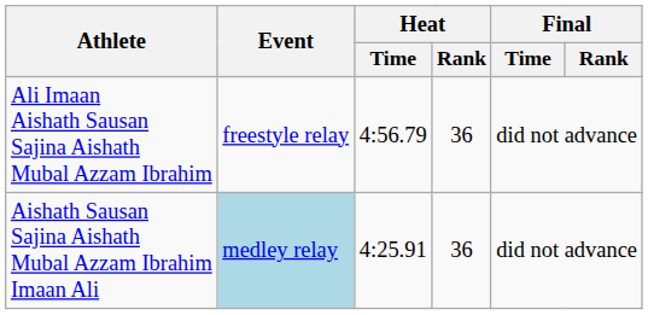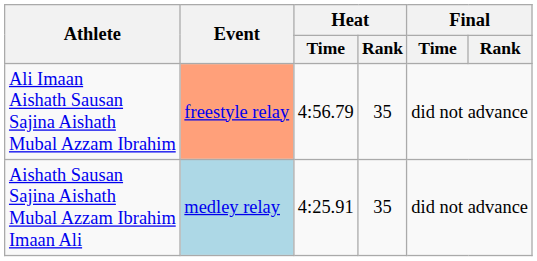 <table class="wikitable" style="text-align:center; font-size:90%">
 <tr>
 <th rowspan=2>Athlete</th>
 <th rowspan=2>Event</th>
 <th colspan=2>Heat</th>
 <th colspan=2>Final</th>
 </tr>
 <tr style="font-size:95%">
 <th>Time</th>
 <th>Rank</th>
 <th>Time</th>
 <th>Rank</th>
 </tr>
 <tr>
 <td align=left><a href='#'>Ali Imaan</a><br><a href='#'>Aishath Sausan</a><br><a href='#'>Sajina Aishath</a><br><a href='#'>Mubal Azzam Ibrahim</a></td>
-<td align=left><a href='#'> freestyle relay</a></td>
+<td align=left style="background: lightsalmon;"><a href='#'> freestyle relay</a></td>
 <td>4:56.79</td>
-<td>36</td>
+<td>35</td>
 <td colspan=2>did not advance</td>
 </tr>
 <tr>
 <td align=left><a href='#'>Aishath Sausan</a><br><a href='#'>Sajina Aishath</a><br><a href='#'>Mubal Azzam Ibrahim</a><br><a href='#'>Imaan Ali</a></td>
 <td align=left style="background: lightblue;"><a href='#'> medley relay</a></td>
 <td>4:25.91</td>
-<td>36</td>
+<td>35</td>
 <td colspan=2>did not advance</td>
 </tr>
 </table>
